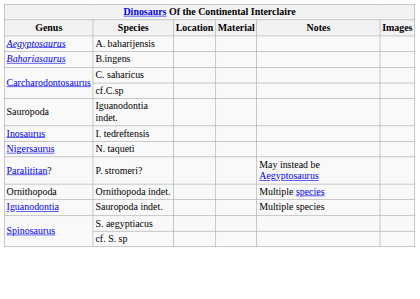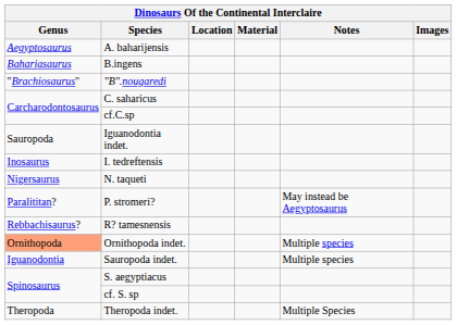 <table class="wikitable" align="center" width="75%">
 <tr>
 <th colspan="6" align="center"><a href='#'>Dinosaurs</a> Of the Continental Interclaire</th>
 </tr>
 <tr>
 <th>Genus</th>
 <th>Species</th>
 <th>Location</th>
 <th>Material</th>
 <th>Notes</th>
 <th>Images</th>
 </tr>
 <tr>
 <td><em><a href='#'>Aegyptosaurus</a></em></td>
 <td>A. baharijensis</td>
 <td></td>
 <td></td>
 <td></td>
 <td></td>
 </tr>
 <tr>
 <td><em><a href='#'>Bahariasaurus</a></em></td>
 <td>B.ingens</td>
+<td></td>
+<td></td>
+<td></td>
+<td></td>
+</tr>
+<tr>
+<td>"<em><a href='#'>Brachiosaurus</a></em>"</td>
+<td><em>"B".<a href='#'>nougaredi</a></em></td>
 <td></td>
 <td></td>
 <td></td>
 <td></td>
 </tr>
 <tr>
 <td rowspan="2"><a href='#'>Carcharodontosaurus</a></td>
 <td>C. saharicus</td>
 <td></td>
 <td></td>
 <td></td>
 <td></td>
 </tr>
 <tr>
 <td>cf.C.sp</td>
 <td></td>
 <td></td>
 <td></td>
 <td></td>
 </tr>
 <tr>
 <td>Sauropoda</td>
 <td>Iguanodontia indet.</td>
 <td></td>
 <td></td>
 <td></td>
 <td></td>
 </tr>
 <tr>
 <td><a href='#'>Inosaurus</a></td>
 <td>I. tedreftensis</td>
 <td></td>
 <td></td>
 <td></td>
 <td></td>
 </tr>
 <tr>
 <td><a href='#'>Nigersaurus</a></td>
 <td>N. taqueti</td>
 <td></td>
 <td></td>
 <td></td>
 <td></td>
 </tr>
 <tr>
 <td><a href='#'>Paralititan</a>?</td>
 <td>P. stromeri?</td>
 <td></td>
 <td></td>
 <td>May instead be <a href='#'>Aegyptosaurus</a></td>
 <td></td>
 </tr>
 <tr>
-<td>Ornithopoda</td>
+<td><a href='#'>Rebbachisaurus</a>?</td>
+<td>R? tamesnensis</td>
+<td></td>
+<td></td>
+<td></td>
+<td></td>
+</tr>
+<tr>
+<td style="background: lightsalmon;">Ornithopoda</td>
 <td>Ornithopoda indet.</td>
 <td></td>
 <td></td>
 <td>Multiple <a href='#'>species</a></td>
 <td></td>
 </tr>
 <tr>
 <td><a href='#'>Iguanodontia</a></td>
 <td>Sauropoda indet.</td>
 <td></td>
 <td></td>
 <td>Multiple species</td>
 <td></td>
 </tr>
 <tr>
 <td rowspan="2"><a href='#'>Spinosaurus</a></td>
 <td>S. aegyptiacus</td>
 <td></td>
 <td></td>
 <td></td>
 <td></td>
 </tr>
 <tr>
 <td>cf. S. sp</td>
 <td></td>
 <td></td>
 <td></td>
 <td></td>
 </tr>
+<tr>
+<td>Theropoda</td>
+<td>Theropoda indet.</td>
+<td></td>
+<td></td>
+<td>Multiple Species</td>
+<td></td>
+</tr>
 </table>
